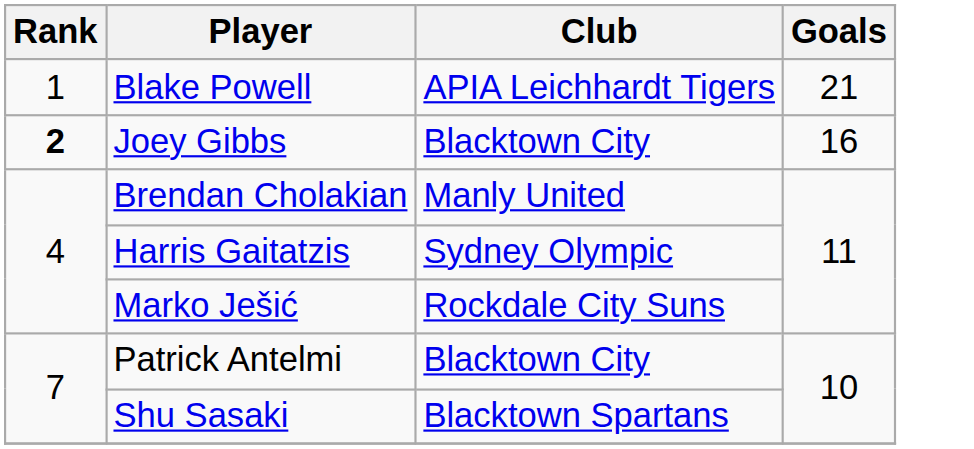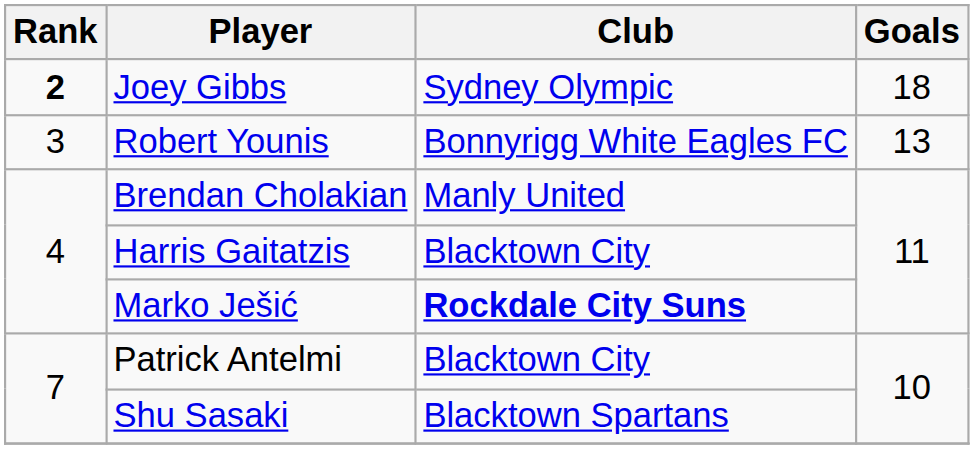 <table class=wikitable style=text-align:center>
 <tr>
 <th>Rank</th>
 <th>Player</th>
 <th>Club</th>
 <th>Goals</th>
 </tr>
 <tr>
-<td>1</td>
-<td align=left> <a href='#'>Blake Powell</a></td>
-<td align=left><a href='#'>APIA Leichhardt Tigers</a></td>
-<td>21</td>
+<td rowspan=1><strong>2</strong></td>
+<td align=left> <a href='#'>Joey Gibbs</a></td>
+<td align=left><a href='#'>Sydney Olympic</a></td>
+<td rowspan=1>18</td>
 </tr>
 <tr>
-<td rowspan=1><strong>2</strong></td>
-<td align=left> <a href='#'>Joey Gibbs</a></td>
-<td align=left><a href='#'>Blacktown City</a></td>
-<td rowspan=1>16</td>
+<td rowspan=1>3</td>
+<td align=left> <a href='#'>Robert Younis</a></td>
+<td align=left><a href='#'>Bonnyrigg White Eagles FC</a></td>
+<td rowspan=1>13</td>
 </tr>
 <tr>
 <td rowspan=3>4</td>
 <td align=left> <a href='#'>Brendan Cholakian</a></td>
 <td align=left><a href='#'>Manly United</a></td>
 <td rowspan=3>11</td>
 </tr>
 <tr>
 <td align=left> <a href='#'>Harris Gaitatzis</a></td>
-<td align=left><a href='#'>Sydney Olympic</a></td>
+<td align=left><a href='#'>Blacktown City</a></td>
 </tr>
 <tr>
 <td align=left> <a href='#'>Marko Ješić</a></td>
-<td align=left><a href='#'>Rockdale City Suns</a></td>
+<td align=left><strong><a href='#'>Rockdale City Suns</a></strong></td>
 </tr>
 <tr>
 <td rowspan=2>7</td>
 <td align=left> Patrick Antelmi</td>
 <td align=left><a href='#'>Blacktown City</a></td>
 <td rowspan=2>10</td>
 </tr>
 <tr>
 <td align=left> <a href='#'>Shu Sasaki</a></td>
 <td align=left><a href='#'>Blacktown Spartans</a></td>
 </tr>
 <tr>
 </tr>
 </table>
